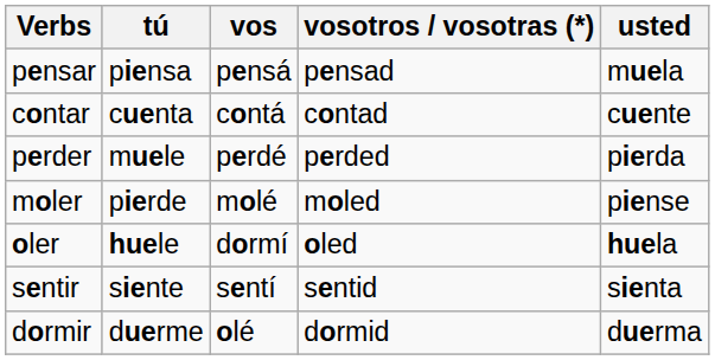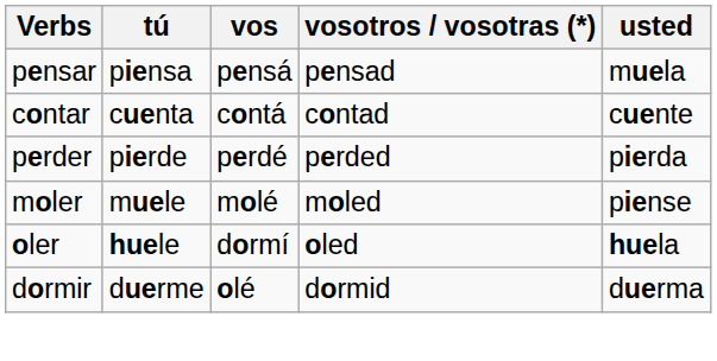 <table class="wikitable">
 <tr>
 <th>Verbs</th>
 <th>tú</th>
 <th>vos</th>
 <th>vosotros / vosotras (*)</th>
 <th>usted</th>
 </tr>
 <tr>
 <td>p<strong>e</strong>nsar</td>
 <td>p<strong>ie</strong>nsa</td>
 <td>p<strong>e</strong>nsá</td>
 <td>p<strong>e</strong>nsad</td>
 <td>m<strong>ue</strong>la</td>
 </tr>
 <tr>
 <td>c<strong>o</strong>ntar</td>
 <td>c<strong>ue</strong>nta</td>
 <td>c<strong>o</strong>ntá</td>
 <td>c<strong>o</strong>ntad</td>
 <td>c<strong>ue</strong>nte</td>
 </tr>
 <tr>
 <td>p<strong>e</strong>rder</td>
-<td>m<strong>ue</strong>le</td>
+<td>p<strong>ie</strong>rde</td>
 <td>p<strong>e</strong>rdé</td>
 <td>p<strong>e</strong>rded</td>
 <td>p<strong>ie</strong>rda</td>
 </tr>
 <tr>
 <td>m<strong>o</strong>ler</td>
-<td>p<strong>ie</strong>rde</td>
+<td>m<strong>ue</strong>le</td>
 <td>m<strong>o</strong>lé</td>
 <td>m<strong>o</strong>led</td>
 <td>p<strong>ie</strong>nse</td>
 </tr>
 <tr>
 <td><strong>o</strong>ler</td>
 <td><strong>hue</strong>le</td>
 <td>d<strong>o</strong>rmí</td>
 <td><strong>o</strong>led</td>
 <td><strong>hue</strong>la</td>
 </tr>
 <tr>
-<td>s<strong>e</strong>ntir</td>
-<td>s<strong>ie</strong>nte</td>
-<td>s<strong>e</strong>ntí</td>
-<td>s<strong>e</strong>ntid</td>
-<td>s<strong>ie</strong>nta</td>
-</tr>
-<tr>
 <td>d<strong>o</strong>rmir</td>
 <td>d<strong>ue</strong>rme</td>
 <td><strong>o</strong>lé</td>
 <td>d<strong>o</strong>rmid</td>
 <td>d<strong>ue</strong>rma</td>
 </tr>
 </table>
